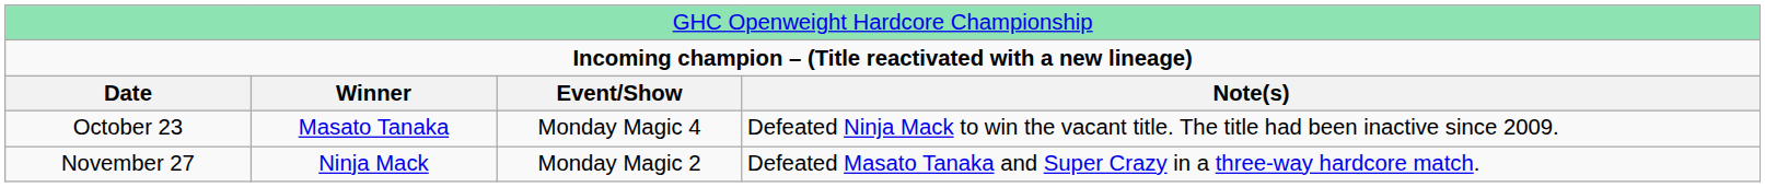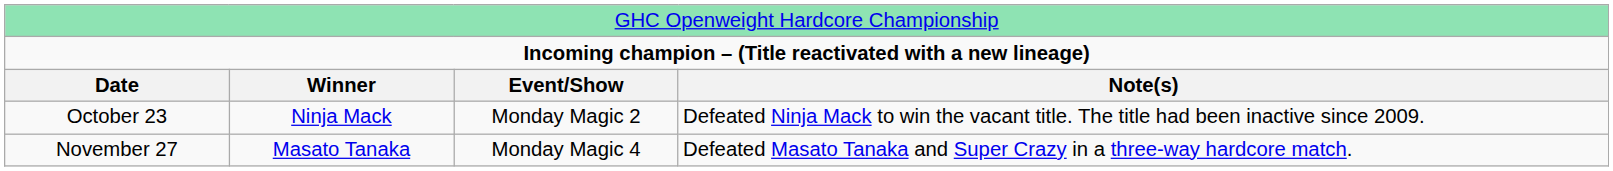 <table class="wikitable" style="text-align:center; width:100%;">
 <tr style="background:#8ee3b3;">
 <td colspan="5" style="text-align: center;"><a href='#'>GHC Openweight Hardcore Championship</a></td>
 </tr>
 <tr>
 <td colspan="5" style="text-align: center;"><strong>Incoming champion – (Title reactivated with a new lineage)</strong></td>
 </tr>
 <tr>
 <th width=14%>Date</th>
 <th width=14%>Winner</th>
 <th width=14%>Event/Show</th>
 <th width=58%>Note(s)</th>
 </tr>
 <tr>
 <td>October 23</td>
-<td><a href='#'>Masato Tanaka</a></td>
-<td>Monday Magic 4</td>
+<td><a href='#'>Ninja Mack</a></td>
+<td>Monday Magic 2</td>
 <td align=left>Defeated <a href='#'>Ninja Mack</a> to win the vacant title. The title had been inactive since 2009.</td>
 </tr>
 <tr>
 <td>November 27</td>
-<td><a href='#'>Ninja Mack</a></td>
-<td>Monday Magic 2</td>
+<td><a href='#'>Masato Tanaka</a></td>
+<td>Monday Magic 4</td>
 <td align=left>Defeated <a href='#'>Masato Tanaka</a> and <a href='#'>Super Crazy</a> in a <a href='#'>three-way hardcore match</a>.</td>
 </tr>
 </table>
